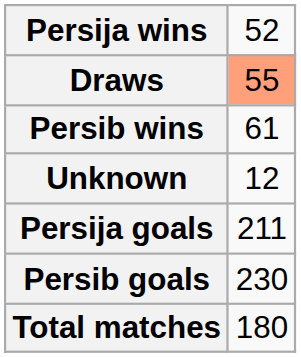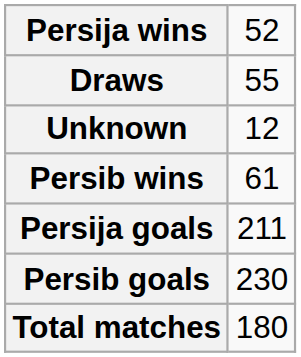 <table class="wikitable" style="text-align: center; font-size: 90%">
 <tr>
 <th>Persija wins</th>
 <td>52</td>
 </tr>
 <tr>
 <th>Draws</th>
-<td style="background: lightsalmon;">55</td>
+<td>55</td>
+</tr>
+<tr>
+<th>Unknown</th>
+<td>12</td>
 </tr>
 <tr>
 <th>Persib wins</th>
 <td>61</td>
-</tr>
-<tr>
-<th>Unknown</th>
-<td>12</td>
 </tr>
 <tr>
 <th>Persija goals</th>
 <td>211</td>
 </tr>
 <tr>
 <th>Persib goals</th>
 <td>230</td>
 </tr>
 <tr>
 <th><strong>Total matches</strong></th>
 <td>180</td>
 </tr>
 </table>
